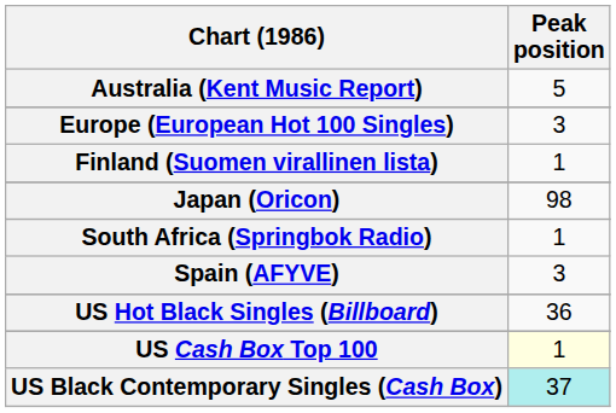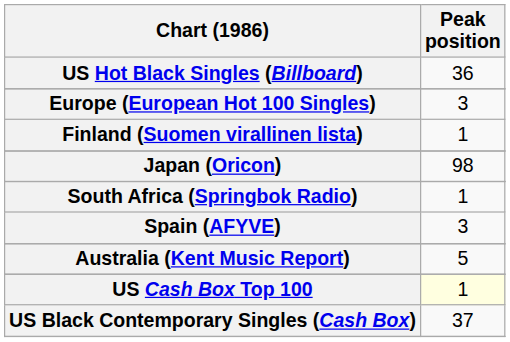 <table class="wikitable sortable plainrowheaders" style="text-align:center">
 <tr>
 <th scope="col">Chart (1986)</th>
 <th scope="col">Peak<br>position</th>
 </tr>
 <tr>
-<th scope="row">Australia (<a href='#'>Kent Music Report</a>)</th>
-<td>5</td>
+<th scope="row">US <a href='#'>Hot Black Singles</a> (<em><a href='#'>Billboard</a></em>)</th>
+<td style="text-align:center;">36</td>
 </tr>
 <tr>
 </tr>
 <tr>
 </tr>
 <tr>
 </tr>
 <tr>
 <th scope="row">Europe (<a href='#'>European Hot 100 Singles</a>)</th>
 <td>3</td>
 </tr>
 <tr>
 <th scope="row">Finland (<a href='#'>Suomen virallinen lista</a>)</th>
 <td>1</td>
 </tr>
 <tr>
 </tr>
 <tr>
 <th scope="row">Japan (<a href='#'>Oricon</a>)</th>
 <td>98</td>
 </tr>
 <tr>
 </tr>
 <tr>
 </tr>
 <tr>
 </tr>
 <tr>
 </tr>
 <tr>
 <th scope="row">South Africa (<a href='#'>Springbok Radio</a>)</th>
 <td>1</td>
 </tr>
 <tr>
 <th scope="row">Spain (<a href='#'>AFYVE</a>)</th>
 <td>3</td>
 </tr>
 <tr>
 </tr>
 <tr>
 </tr>
 <tr>
 </tr>
 <tr>
 </tr>
 <tr>
 </tr>
 <tr>
 </tr>
 <tr>
 </tr>
 <tr>
-<th scope="row">US <a href='#'>Hot Black Singles</a> (<em><a href='#'>Billboard</a></em>)</th>
-<td style="text-align:center;">36</td>
+<th scope="row">Australia (<a href='#'>Kent Music Report</a>)</th>
+<td>5</td>
 </tr>
 <tr>
 </tr>
 <tr>
 <th scope="row">US <a href='#'><em>Cash Box</em> Top 100</a></th>
 <td style="background: lightyellow;">1</td>
 </tr>
 <tr>
 <th scope="row">US Black Contemporary Singles (<em><a href='#'>Cash Box</a></em>)</th>
-<td style="background: paleturquoise;">37</td>
+<td>37</td>
 </tr>
 <tr>
 </tr>
 </table>
